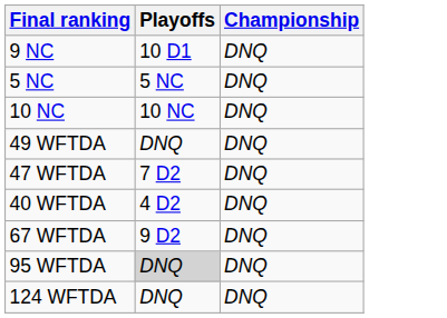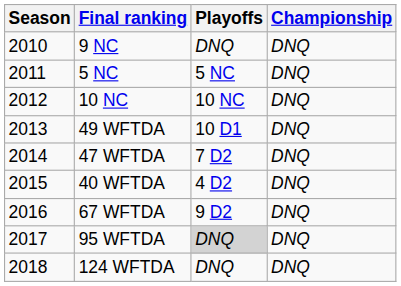 <table class="wikitable sortable">
 <tr>
+<th>Season</th>
 <th><a href='#'>Final ranking</a></th>
 <th>Playoffs</th>
 <th><a href='#'>Championship</a></th>
 </tr>
 <tr>
+<td>2010</td>
 <td>9 <a href='#'>NC</a></td>
-<td>10 <a href='#'>D1</a></td>
+<td><em>DNQ</em></td>
 <td><em>DNQ</em></td>
 </tr>
 <tr>
+<td>2011</td>
 <td>5 <a href='#'>NC</a></td>
 <td>5 <a href='#'>NC</a></td>
 <td><em>DNQ</em></td>
 </tr>
 <tr>
+<td>2012</td>
 <td>10 <a href='#'>NC</a></td>
 <td>10 <a href='#'>NC</a></td>
 <td><em>DNQ</em></td>
 </tr>
 <tr>
+<td>2013</td>
 <td>49 WFTDA</td>
-<td><em>DNQ</em></td>
+<td>10 <a href='#'>D1</a></td>
 <td><em>DNQ</em></td>
 </tr>
 <tr>
+<td>2014</td>
 <td>47 WFTDA</td>
 <td>7 <a href='#'>D2</a></td>
 <td><em>DNQ</em></td>
 </tr>
 <tr>
+<td>2015</td>
 <td>40 WFTDA</td>
 <td>4 <a href='#'>D2</a></td>
 <td><em>DNQ</em></td>
 </tr>
 <tr>
+<td>2016</td>
 <td>67 WFTDA</td>
 <td>9 <a href='#'>D2</a></td>
 <td><em>DNQ</em></td>
 </tr>
 <tr>
+<td>2017</td>
 <td>95 WFTDA</td>
 <td style="background: lightgrey;"><em>DNQ</em></td>
 <td><em>DNQ</em></td>
 </tr>
 <tr>
+<td>2018</td>
 <td>124 WFTDA</td>
 <td><em>DNQ</em></td>
 <td><em>DNQ</em></td>
 </tr>
 </table>
